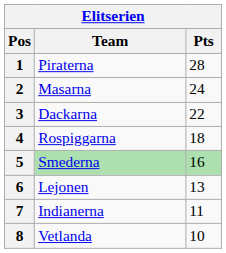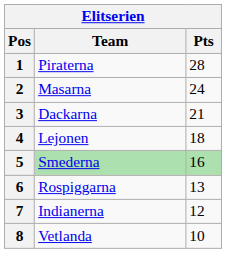 <table class="wikitable">
 <tr>
 <th colspan="3"><a href='#'>Elitserien</a></th>
 </tr>
 <tr>
 <th width=20>Pos</th>
 <th width=150>Team</th>
 <th width=30>Pts</th>
 </tr>
 <tr>
 <th>1</th>
 <td><a href='#'>Piraterna</a></td>
 <td>28</td>
 </tr>
 <tr>
 <th>2</th>
 <td><a href='#'>Masarna</a></td>
 <td>24</td>
 </tr>
 <tr>
 <th>3</th>
 <td><a href='#'>Dackarna</a></td>
-<td>22</td>
+<td>21</td>
 </tr>
 <tr>
 <th>4</th>
-<td><a href='#'>Rospiggarna</a></td>
+<td><a href='#'>Lejonen</a></td>
 <td>18</td>
 </tr>
 <tr style="background:#ACE1AF;">
 <th>5</th>
 <td><a href='#'>Smederna</a></td>
 <td>16</td>
 </tr>
 <tr>
 <th>6</th>
-<td><a href='#'>Lejonen</a></td>
+<td><a href='#'>Rospiggarna</a></td>
 <td>13</td>
 </tr>
 <tr>
 <th>7</th>
 <td><a href='#'>Indianerna</a></td>
-<td>11</td>
+<td>12</td>
 </tr>
 <tr>
 <th>8</th>
 <td><a href='#'>Vetlanda</a></td>
 <td>10</td>
 </tr>
 </table>
